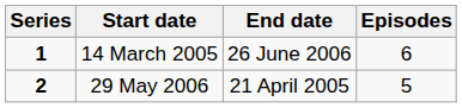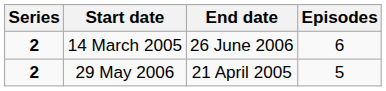 <table class="wikitable" style="text-align:center;">
 <tr>
 <th>Series</th>
 <th>Start date</th>
 <th>End date</th>
 <th>Episodes</th>
 </tr>
 <tr>
-<td><strong>1</strong></td>
+<td><strong>2</strong></td>
 <td>14 March 2005</td>
 <td>26 June 2006</td>
 <td>6</td>
 </tr>
 <tr>
 <td><strong>2</strong></td>
 <td>29 May 2006</td>
 <td>21 April 2005</td>
 <td>5</td>
 </tr>
 </table>
